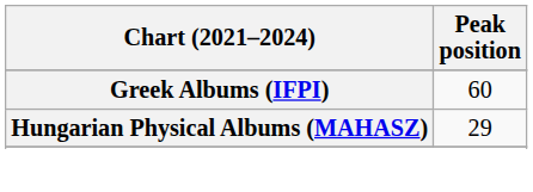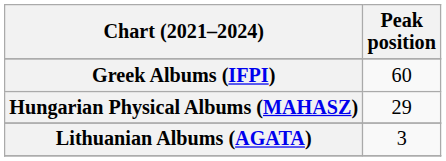 <table class="wikitable sortable plainrowheaders" style="text-align:center">
 <tr>
 <th scope="col">Chart (2021–2024)</th>
 <th scope="col">Peak<br>position</th>
 </tr>
 <tr>
 </tr>
 <tr>
 </tr>
 <tr>
 </tr>
 <tr>
 </tr>
 <tr>
 </tr>
 <tr>
 </tr>
 <tr>
 </tr>
 <tr>
 </tr>
 <tr>
 </tr>
 <tr>
 </tr>
 <tr>
 <th scope="row">Greek Albums (<a href='#'>IFPI</a>)</th>
 <td>60</td>
 </tr>
 <tr>
 <th scope="row">Hungarian Physical Albums (<a href='#'>MAHASZ</a>)</th>
 <td>29</td>
 </tr>
 <tr>
 </tr>
 <tr>
 </tr>
 <tr>
+<th scope="row">Lithuanian Albums (<a href='#'>AGATA</a>)</th>
+<td>3</td>
+</tr>
+<tr>
 </tr>
 <tr>
 </tr>
 <tr>
 </tr>
 <tr>
 </tr>
 <tr>
 </tr>
 <tr>
 </tr>
 <tr>
 </tr>
 <tr>
 </tr>
 <tr>
 </tr>
 <tr>
 </tr>
 <tr>
 </tr>
 <tr>
 </tr>
 </table>
